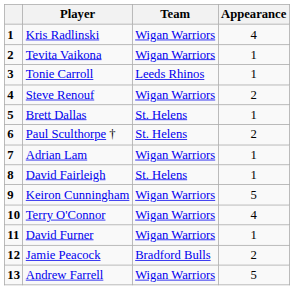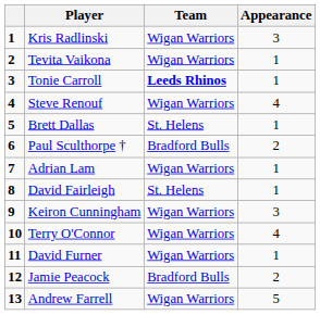 <table class="wikitable">
 <tr>
 <th></th>
 <th>Player</th>
 <th>Team</th>
 <th>Appearance</th>
 </tr>
 <tr>
 <td><strong>1</strong></td>
 <td> <a href='#'>Kris Radlinski</a></td>
 <td> <a href='#'>Wigan Warriors</a></td>
-<td style="text-align:center;">4</td>
+<td style="text-align:center;">3</td>
 </tr>
 <tr>
 <td><strong>2</strong></td>
 <td> <a href='#'>Tevita Vaikona</a></td>
 <td> <a href='#'>Wigan Warriors</a></td>
 <td style="text-align:center;">1</td>
 </tr>
 <tr>
 <td><strong>3</strong></td>
 <td> <a href='#'>Tonie Carroll</a></td>
-<td> <a href='#'>Leeds Rhinos</a></td>
+<td><strong> <a href='#'>Leeds Rhinos</a></strong></td>
 <td style="text-align:center;">1</td>
 </tr>
 <tr>
 <td><strong>4</strong></td>
 <td> <a href='#'>Steve Renouf</a></td>
 <td> <a href='#'>Wigan Warriors</a></td>
-<td style="text-align:center;">2</td>
+<td style="text-align:center;">4</td>
 </tr>
 <tr>
 <td><strong>5</strong></td>
 <td> <a href='#'>Brett Dallas</a></td>
 <td> <a href='#'>St. Helens</a></td>
 <td style="text-align:center;">1</td>
 </tr>
 <tr>
 <td><strong>6</strong></td>
 <td> <a href='#'>Paul Sculthorpe</a> †</td>
-<td> <a href='#'>St. Helens</a></td>
+<td> <a href='#'>Bradford Bulls</a></td>
 <td style="text-align:center;">2</td>
 </tr>
 <tr>
 <td><strong>7</strong></td>
 <td> <a href='#'>Adrian Lam</a></td>
 <td> <a href='#'>Wigan Warriors</a></td>
 <td style="text-align:center;">1</td>
 </tr>
 <tr>
 <td><strong>8</strong></td>
 <td> <a href='#'>David Fairleigh</a></td>
 <td> <a href='#'>St. Helens</a></td>
 <td style="text-align:center;">1</td>
 </tr>
 <tr>
 <td><strong>9</strong></td>
 <td> <a href='#'>Keiron Cunningham</a></td>
 <td> <a href='#'>Wigan Warriors</a></td>
-<td style="text-align:center;">5</td>
+<td style="text-align:center;">3</td>
 </tr>
 <tr>
 <td><strong>10</strong></td>
 <td> <a href='#'>Terry O'Connor</a></td>
 <td> <a href='#'>Wigan Warriors</a></td>
 <td style="text-align:center;">4</td>
 </tr>
 <tr>
 <td><strong>11</strong></td>
 <td> <a href='#'>David Furner</a></td>
 <td> <a href='#'>Wigan Warriors</a></td>
 <td style="text-align:center;">1</td>
 </tr>
 <tr>
 <td><strong>12</strong></td>
 <td> <a href='#'>Jamie Peacock</a></td>
 <td> <a href='#'>Bradford Bulls</a></td>
 <td style="text-align:center;">2</td>
 </tr>
 <tr>
 <td><strong>13</strong></td>
 <td> <a href='#'>Andrew Farrell</a></td>
 <td> <a href='#'>Wigan Warriors</a></td>
 <td style="text-align:center;">5</td>
 </tr>
 </table>
